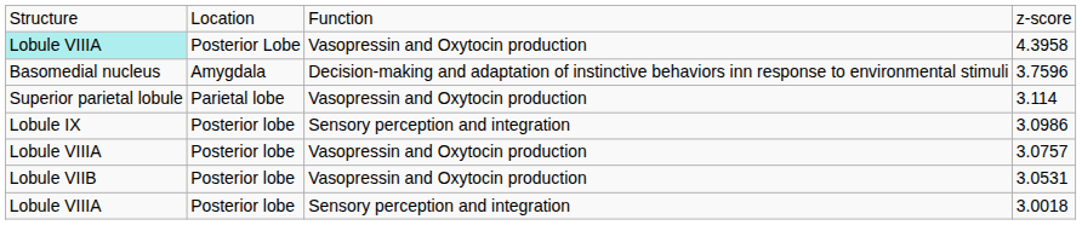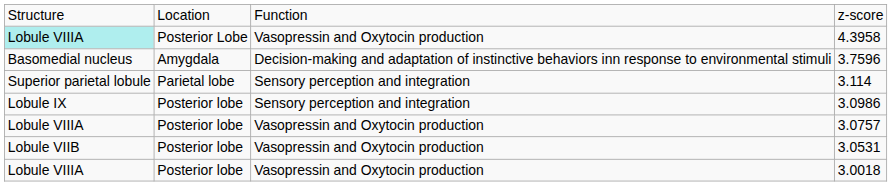 <table class="wikitable sortable mw-collapsible mw-collapsed">
 <tr>
 <td>Structure</td>
 <td>Location</td>
 <td>Function</td>
 <td>z-score</td>
 </tr>
 <tr>
 <td style="background: paleturquoise;">Lobule VIIIA</td>
 <td>Posterior Lobe</td>
 <td>Vasopressin and Oxytocin production</td>
 <td>4.3958</td>
 </tr>
 <tr>
 <td>Basomedial nucleus</td>
 <td>Amygdala</td>
 <td>Decision-making and adaptation of instinctive behaviors inn response to environmental stimuli</td>
 <td>3.7596</td>
 </tr>
 <tr>
 <td>Superior parietal lobule</td>
 <td>Parietal lobe</td>
-<td>Vasopressin and Oxytocin production</td>
+<td>Sensory perception and integration</td>
 <td>3.114</td>
 </tr>
 <tr>
 <td>Lobule IX</td>
 <td>Posterior lobe</td>
 <td>Sensory perception and integration</td>
 <td>3.0986</td>
 </tr>
 <tr>
 <td>Lobule VIIIA</td>
 <td>Posterior lobe</td>
 <td>Vasopressin and Oxytocin production</td>
 <td>3.0757</td>
 </tr>
 <tr>
 <td>Lobule VIIB</td>
 <td>Posterior lobe</td>
 <td>Vasopressin and Oxytocin production</td>
 <td>3.0531</td>
 </tr>
 <tr>
 <td>Lobule VIIIA</td>
 <td>Posterior lobe</td>
-<td>Sensory perception and integration</td>
+<td>Vasopressin and Oxytocin production</td>
 <td>3.0018</td>
 </tr>
 </table>
